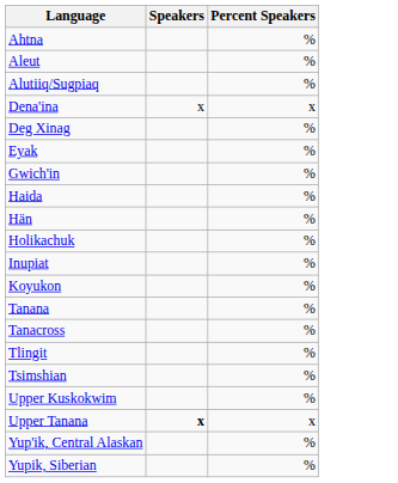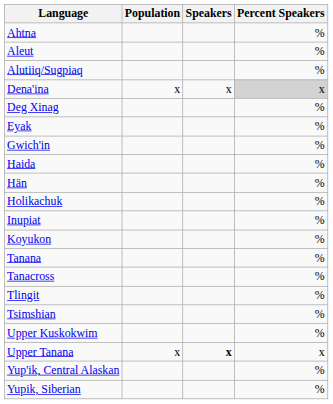 <table class="wikitable sortable">
 <tr>
 <th>Language</th>
+<th>Population</th>
 <th>Speakers</th>
 <th>Percent Speakers</th>
 </tr>
 <tr>
 <td><a href='#'>Ahtna</a></td>
 <td align=right></td>
+<td align=right></td>
 <td align=right>%</td>
 </tr>
 <tr>
 <td><a href='#'>Aleut</a></td>
 <td align=right></td>
+<td align=right></td>
 <td align=right>%</td>
 </tr>
 <tr>
 <td><a href='#'>Alutiiq/Sugpiaq</a></td>
+<td align=right></td>
 <td align=right></td>
 <td align=right>%</td>
 </tr>
 <tr class="sortbottom">
 <td><a href='#'>Dena'ina</a></td>
 <td align=right>x</td>
 <td align=right>x</td>
+<td align=right style="background: lightgrey;">x</td>
 </tr>
 <tr>
 <td><a href='#'>Deg Xinag</a></td>
+<td align=right></td>
 <td align=right></td>
 <td align=right>%</td>
 </tr>
 <tr>
 <td><a href='#'>Eyak</a></td>
 <td align=right></td>
+<td align=right></td>
 <td align=right>%</td>
 </tr>
 <tr>
 <td><a href='#'>Gwich'in</a></td>
+<td align=right></td>
 <td align=right></td>
 <td align=right>%</td>
 </tr>
 <tr>
 <td><a href='#'>Haida</a></td>
 <td align=right></td>
+<td align=right></td>
 <td align=right>%</td>
 </tr>
 <tr>
 <td><a href='#'>Hän</a></td>
+<td align=right></td>
 <td align=right></td>
 <td align=right>%</td>
 </tr>
 <tr>
 <td><a href='#'>Holikachuk</a></td>
 <td align=right></td>
+<td align=right></td>
 <td align=right>%</td>
 </tr>
 <tr>
 <td><a href='#'>Inupiat</a></td>
+<td align=right></td>
 <td align=right></td>
 <td align=right>%</td>
 </tr>
 <tr>
 <td><a href='#'>Koyukon</a></td>
 <td align=right></td>
+<td align=right></td>
 <td align=right>%</td>
 </tr>
 <tr>
 <td><a href='#'>Tanana</a></td>
+<td align=right></td>
 <td align=right></td>
 <td align=right>%</td>
 </tr>
 <tr>
 <td><a href='#'>Tanacross</a></td>
 <td align=right></td>
+<td align=right></td>
 <td align=right>%</td>
 </tr>
 <tr>
 <td><a href='#'>Tlingit</a></td>
+<td align=right></td>
 <td align=right></td>
 <td align=right>%</td>
 </tr>
 <tr>
 <td><a href='#'>Tsimshian</a></td>
 <td align=right></td>
+<td align=right></td>
 <td align=right>%</td>
 </tr>
 <tr>
 <td><a href='#'>Upper Kuskokwim</a></td>
 <td align=right></td>
+<td align=right></td>
 <td align=right>%</td>
 </tr>
 <tr class="sortbottom">
 <td><a href='#'>Upper Tanana</a></td>
+<td align=right>x</td>
 <td align=right><strong>x</strong></td>
 <td align=right>x</td>
 </tr>
 <tr>
 <td><a href='#'>Yup'ik, Central Alaskan</a></td>
 <td align=right></td>
+<td align=right></td>
 <td align=right>%</td>
 </tr>
 <tr>
 <td><a href='#'>Yupik, Siberian</a></td>
 <td align=right></td>
+<td align=right></td>
 <td align=right>%</td>
 </tr>
 </table>
